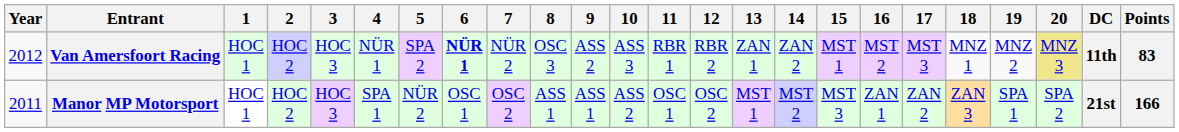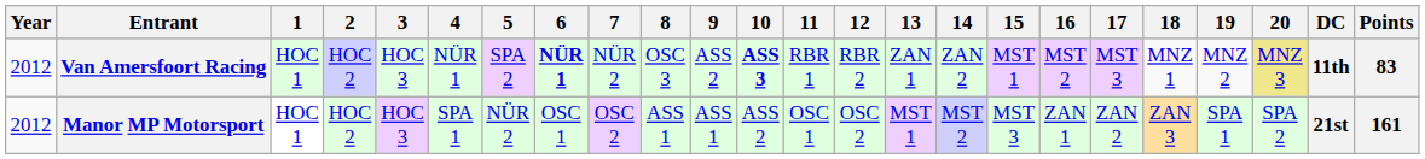 <table class="wikitable" style="text-align:center; font-size:85%">
 <tr>
 <th>Year</th>
 <th>Entrant</th>
 <th>1</th>
 <th>2</th>
 <th>3</th>
 <th>4</th>
 <th>5</th>
 <th>6</th>
 <th>7</th>
 <th>8</th>
 <th>9</th>
 <th>10</th>
 <th>11</th>
 <th>12</th>
 <th>13</th>
 <th>14</th>
 <th>15</th>
 <th>16</th>
 <th>17</th>
 <th>18</th>
 <th>19</th>
 <th>20</th>
 <th>DC</th>
 <th>Points</th>
 </tr>
 <tr>
 <td><a href='#'>2012</a></td>
 <th><a href='#'>Van Amersfoort Racing</a></th>
 <td style="background:#dfffdf;"><a href='#'>HOC<br>1</a><br></td>
 <td style="background:#cfcfff;"><a href='#'>HOC<br>2</a><br></td>
 <td style="background:#dfffdf;"><a href='#'>HOC<br>3</a><br></td>
 <td style="background:#dfffdf;"><a href='#'>NÜR<br>1</a><br></td>
 <td style="background:#efcfff;"><a href='#'>SPA<br>2</a><br></td>
 <td style="background:#dfffdf;"><strong><a href='#'>NÜR<br>1</a><br></strong></td>
 <td style="background:#dfffdf;"><a href='#'>NÜR<br>2</a><br></td>
 <td style="background:#dfffdf;"><a href='#'>OSC<br>3</a><br></td>
 <td style="background:#dfffdf;"><a href='#'>ASS<br>2</a><br></td>
-<td style="background:#dfffdf;"><a href='#'>ASS<br>3</a><br></td>
+<td style="background:#dfffdf;"><strong><a href='#'>ASS<br>3</a><br></strong></td>
 <td style="background:#dfffdf;"><a href='#'>RBR<br>1</a><br></td>
 <td style="background:#dfffdf;"><a href='#'>RBR<br>2</a><br></td>
 <td style="background:#dfffdf;"><a href='#'>ZAN<br>1</a><br></td>
 <td style="background:#dfffdf;"><a href='#'>ZAN<br>2</a><br></td>
 <td style="background:#efcfff;"><a href='#'>MST<br>1</a><br></td>
 <td style="background:#efcfff;"><a href='#'>MST<br>2</a><br></td>
 <td style="background:#efcfff;"><a href='#'>MST<br>3</a><br></td>
 <td><a href='#'>MNZ<br>1</a></td>
 <td><a href='#'>MNZ<br>2</a></td>
 <td style="background: khaki;"><a href='#'>MNZ<br>3</a></td>
 <th>11th</th>
 <th>83</th>
 </tr>
 <tr>
-<td><a href='#'>2011</a></td>
+<td><a href='#'>2012</a></td>
 <th><a href='#'>Manor</a> <a href='#'>MP Motorsport</a></th>
 <td style="background:#ffffff;"><a href='#'>HOC<br>1</a><br></td>
 <td style="background:#dfffdf;"><a href='#'>HOC<br>2</a><br></td>
 <td style="background:#efcfff;"><a href='#'>HOC<br>3</a><br></td>
 <td style="background:#dfffdf;"><a href='#'>SPA<br>1</a><br></td>
 <td style="background:#dfffdf;"><a href='#'>NÜR<br>2</a><br></td>
 <td style="background:#dfffdf;"><a href='#'>OSC<br>1</a><br></td>
 <td style="background:#efcfff;"><a href='#'>OSC<br>2</a><br></td>
 <td style="background:#dfffdf;"><a href='#'>ASS<br>1</a><br></td>
 <td style="background:#dfffdf;"><a href='#'>ASS<br>1</a><br></td>
 <td style="background:#dfffdf;"><a href='#'>ASS<br>2</a><br></td>
 <td style="background:#dfffdf;"><a href='#'>OSC<br>1</a><br></td>
 <td style="background:#dfffdf;"><a href='#'>OSC<br>2</a><br></td>
 <td style="background:#efcfff;"><a href='#'>MST<br>1</a><br></td>
 <td style="background:#cfcfff;"><a href='#'>MST<br>2</a><br></td>
 <td style="background:#dfffdf;"><a href='#'>MST<br>3</a><br></td>
 <td style="background:#dfffdf;"><a href='#'>ZAN<br>1</a><br></td>
 <td style="background:#dfffdf;"><a href='#'>ZAN<br>2</a><br></td>
 <td style="background:#ffdf9f;"><a href='#'>ZAN<br>3</a><br></td>
 <td style="background:#dfffdf;"><a href='#'>SPA<br>1</a><br></td>
 <td style="background:#dfffdf;"><a href='#'>SPA<br>2</a><br></td>
 <th>21st</th>
-<th>166</th>
+<th>161</th>
 </tr>
 </table>
